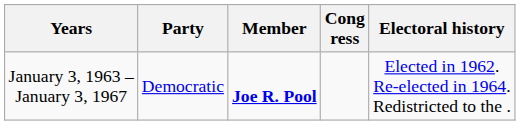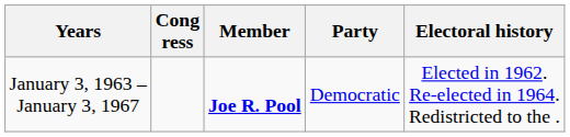 <table class=wikitable style="text-align:center">
 <tr>
 <th>Years</th>
+<th>Cong<br>ress</th>
+<th>Member</th>
 <th>Party</th>
-<th>Member</th>
-<th>Cong<br>ress</th>
 <th>Electoral history</th>
 </tr>
 <tr style="height:3em">
 <td nowrap>January 3, 1963 –<br>January 3, 1967</td>
+<td></td>
+<td align=left><br><strong><a href='#'>Joe R. Pool</a></strong><br></td>
 <td><a href='#'>Democratic</a></td>
-<td align=left><br><strong><a href='#'>Joe R. Pool</a></strong><br></td>
-<td></td>
 <td><a href='#'>Elected in 1962</a>.<br><a href='#'>Re-elected in 1964</a>.<br>Redistricted to the .</td>
 </tr>
 </table>
